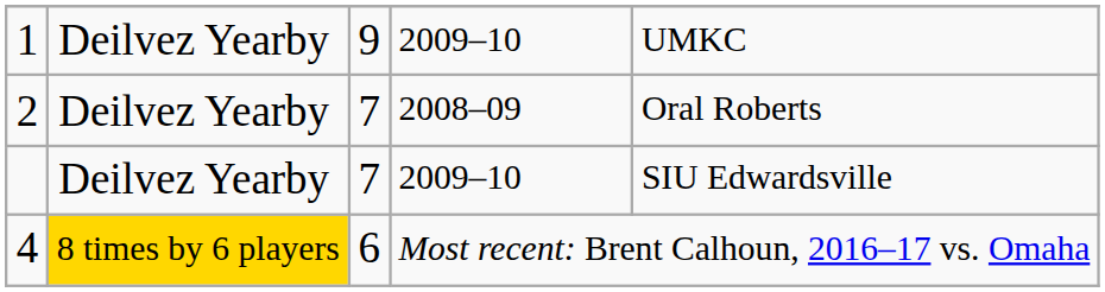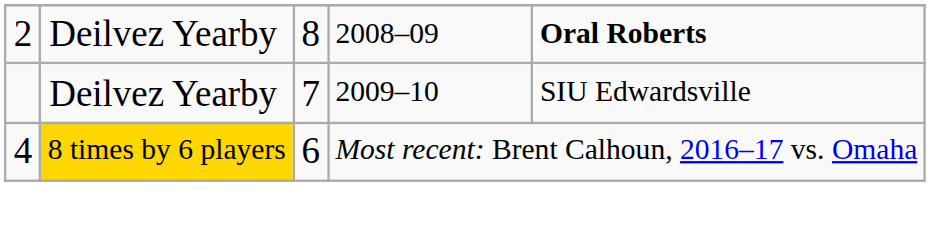 <table class="wikitable">
 <tr>
 </tr>
 <tr>
-<td>1</td>
-<td>Deilvez Yearby</td>
-<td>9</td>
-<td style="font-size:80%;">2009–10</td>
-<td style="font-size:80%;">UMKC</td>
-</tr>
-<tr>
 <td>2</td>
 <td>Deilvez Yearby</td>
-<td>7</td>
+<td>8</td>
 <td style="font-size:80%;">2008–09</td>
-<td style="font-size:80%;">Oral Roberts</td>
+<td style="font-size:80%;"><strong>Oral Roberts</strong></td>
 </tr>
 <tr>
 <td></td>
 <td>Deilvez Yearby</td>
 <td>7</td>
 <td style="font-size:80%;">2009–10</td>
 <td style="font-size:80%;">SIU Edwardsville</td>
 </tr>
 <tr>
 <td>4</td>
 <td style="background: gold; font-size:80%;">8 times by 6 players</td>
 <td>6</td>
 <td style="font-size:80%;" colspan=2><em>Most recent:</em> Brent Calhoun, <a href='#'>2016–17</a> vs. <a href='#'>Omaha</a></td>
 </tr>
 </table>
